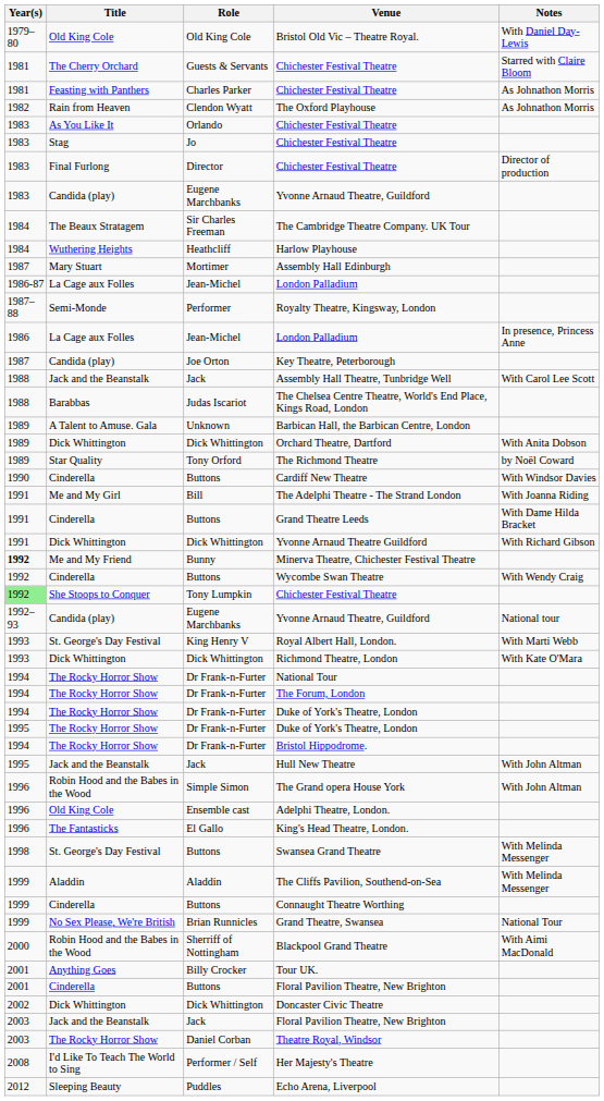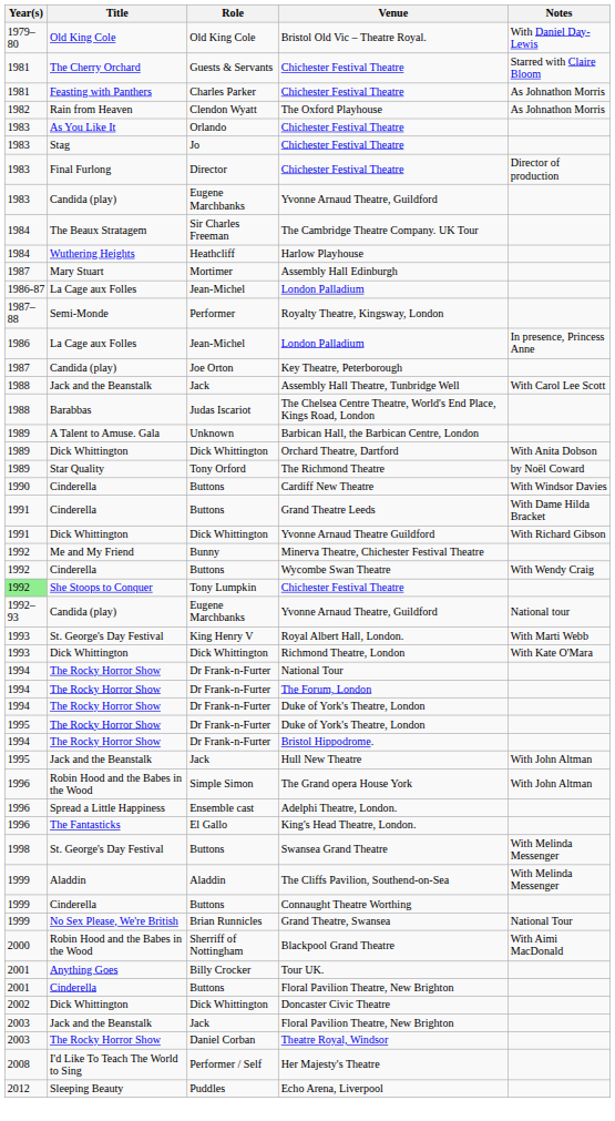 <table class="wikitable sortable">
 <tr>
 <th>Year(s)</th>
 <th>Title</th>
 <th>Role</th>
 <th>Venue</th>
 <th>Notes</th>
 </tr>
 <tr>
 <td>1979–80</td>
 <td><a href='#'>Old King Cole</a></td>
 <td>Old King Cole</td>
 <td>Bristol Old Vic – Theatre Royal.</td>
 <td>With <a href='#'>Daniel Day-Lewis</a></td>
 </tr>
 <tr>
 <td>1981</td>
 <td><a href='#'>The Cherry Orchard</a></td>
 <td>Guests & Servants</td>
 <td><a href='#'>Chichester Festival Theatre</a></td>
 <td>Starred with <a href='#'>Claire Bloom</a></td>
 </tr>
 <tr>
 <td>1981</td>
 <td><a href='#'>Feasting with Panthers</a></td>
 <td>Charles Parker</td>
 <td><a href='#'>Chichester Festival Theatre</a></td>
 <td>As Johnathon Morris</td>
 </tr>
 <tr>
 <td>1982</td>
 <td>Rain from Heaven</td>
 <td>Clendon Wyatt</td>
 <td>The Oxford Playhouse</td>
 <td>As Johnathon Morris</td>
 </tr>
 <tr>
 <td>1983</td>
 <td><a href='#'>As You Like It</a></td>
 <td>Orlando</td>
 <td><a href='#'>Chichester Festival Theatre</a></td>
 <td></td>
 </tr>
 <tr>
 <td>1983</td>
 <td>Stag</td>
 <td>Jo</td>
 <td><a href='#'>Chichester Festival Theatre</a></td>
 <td></td>
 </tr>
 <tr>
 <td>1983</td>
 <td>Final Furlong</td>
 <td>Director</td>
 <td><a href='#'>Chichester Festival Theatre</a></td>
 <td>Director of production</td>
 </tr>
 <tr>
 <td>1983</td>
 <td>Candida (play)</td>
 <td>Eugene Marchbanks</td>
 <td>Yvonne Arnaud Theatre, Guildford</td>
 <td></td>
 </tr>
 <tr>
 <td>1984</td>
 <td>The Beaux Stratagem</td>
 <td>Sir Charles Freeman</td>
 <td>The Cambridge Theatre Company. UK Tour</td>
 <td></td>
 </tr>
 <tr>
 <td>1984</td>
 <td><a href='#'>Wuthering Heights</a></td>
 <td>Heathcliff</td>
 <td>Harlow Playhouse</td>
 <td></td>
 </tr>
 <tr>
 <td>1987</td>
 <td>Mary Stuart</td>
 <td>Mortimer</td>
 <td>Assembly Hall Edinburgh</td>
 <td></td>
 </tr>
 <tr>
 <td>1986-87</td>
 <td>La Cage aux Folles</td>
 <td>Jean-Michel</td>
 <td><a href='#'>London Palladium</a></td>
 <td></td>
 </tr>
 <tr>
 <td>1987–88</td>
 <td>Semi-Monde</td>
 <td>Performer</td>
 <td>Royalty Theatre, Kingsway, London</td>
 <td></td>
 </tr>
 <tr>
 <td>1986</td>
 <td>La Cage aux Folles</td>
 <td>Jean-Michel</td>
 <td><a href='#'>London Palladium</a></td>
 <td>In presence, Princess Anne</td>
 </tr>
 <tr>
 <td>1987</td>
 <td>Candida (play)</td>
 <td>Joe Orton</td>
 <td>Key Theatre, Peterborough</td>
 <td></td>
 </tr>
 <tr>
 <td>1988</td>
 <td>Jack and the Beanstalk</td>
 <td>Jack</td>
 <td>Assembly Hall Theatre, Tunbridge Well</td>
 <td>With Carol Lee Scott</td>
 </tr>
 <tr>
 <td>1988</td>
 <td>Barabbas</td>
 <td>Judas Iscariot</td>
 <td>The Chelsea Centre Theatre, World's End Place, Kings Road, London</td>
 <td></td>
 </tr>
 <tr>
 <td>1989</td>
 <td>A Talent to Amuse. Gala</td>
 <td>Unknown</td>
 <td>Barbican Hall, the Barbican Centre, London</td>
 <td></td>
 </tr>
 <tr>
 <td>1989</td>
 <td>Dick Whittington</td>
 <td>Dick Whittington</td>
 <td>Orchard Theatre, Dartford</td>
 <td>With Anita Dobson</td>
 </tr>
 <tr>
 <td>1989</td>
 <td>Star Quality</td>
 <td>Tony Orford</td>
 <td>The Richmond Theatre</td>
 <td>by Noël Coward</td>
 </tr>
 <tr>
 <td>1990</td>
 <td>Cinderella</td>
 <td>Buttons</td>
 <td>Cardiff New Theatre</td>
 <td>With Windsor Davies</td>
 </tr>
 <tr>
 <td>1991</td>
-<td>Me and My Girl</td>
-<td>Bill</td>
-<td>The Adelphi Theatre - The Strand London</td>
-<td>With Joanna Riding</td>
-</tr>
-<tr>
-<td>1991</td>
 <td>Cinderella</td>
 <td>Buttons</td>
 <td>Grand Theatre Leeds</td>
 <td>With Dame Hilda Bracket</td>
 </tr>
 <tr>
 <td>1991</td>
 <td>Dick Whittington</td>
 <td>Dick Whittington</td>
 <td>Yvonne Arnaud Theatre Guildford</td>
 <td>With Richard Gibson</td>
 </tr>
 <tr>
-<td><strong>1992</strong></td>
+<td>1992</td>
 <td>Me and My Friend</td>
 <td>Bunny</td>
 <td>Minerva Theatre, Chichester Festival Theatre</td>
 <td></td>
 </tr>
 <tr>
 <td>1992</td>
 <td>Cinderella</td>
 <td>Buttons</td>
 <td>Wycombe Swan Theatre</td>
 <td>With Wendy Craig</td>
 </tr>
 <tr>
 <td style="background: lightgreen;">1992</td>
 <td><a href='#'>She Stoops to Conquer</a></td>
 <td>Tony Lumpkin</td>
 <td><a href='#'>Chichester Festival Theatre</a></td>
 <td></td>
 </tr>
 <tr>
 <td>1992–93</td>
 <td>Candida (play)</td>
 <td>Eugene Marchbanks</td>
 <td>Yvonne Arnaud Theatre, Guildford</td>
 <td>National tour</td>
 </tr>
 <tr>
 <td>1993</td>
 <td>St. George's Day Festival</td>
 <td>King Henry V </td>
 <td>Royal Albert Hall, London.</td>
 <td>With Marti Webb</td>
 </tr>
 <tr>
 <td>1993</td>
 <td>Dick Whittington</td>
 <td>Dick Whittington</td>
 <td>Richmond Theatre, London</td>
 <td>With Kate O'Mara</td>
 </tr>
 <tr>
 <td>1994</td>
 <td><a href='#'>The Rocky Horror Show</a></td>
 <td>Dr Frank-n-Furter</td>
 <td>National Tour</td>
 <td></td>
 </tr>
 <tr>
 <td>1994</td>
 <td><a href='#'>The Rocky Horror Show</a></td>
 <td>Dr Frank-n-Furter</td>
 <td><a href='#'>The Forum, London</a></td>
 <td></td>
 </tr>
 <tr>
 <td>1994</td>
 <td><a href='#'>The Rocky Horror Show</a></td>
 <td>Dr Frank-n-Furter</td>
 <td>Duke of York's Theatre, London</td>
 <td></td>
 </tr>
 <tr>
 <td>1995</td>
 <td><a href='#'>The Rocky Horror Show</a></td>
 <td>Dr Frank-n-Furter</td>
 <td>Duke of York's Theatre, London</td>
 <td></td>
 </tr>
 <tr>
 <td>1994</td>
 <td><a href='#'>The Rocky Horror Show</a></td>
 <td>Dr Frank-n-Furter</td>
 <td><a href='#'>Bristol Hippodrome</a>.</td>
 <td></td>
 </tr>
 <tr>
 <td>1995</td>
 <td>Jack and the Beanstalk</td>
 <td>Jack</td>
 <td>Hull New Theatre</td>
 <td>With John Altman</td>
 </tr>
 <tr>
 <td>1996</td>
 <td>Robin Hood and the Babes in the Wood</td>
 <td>Simple Simon</td>
 <td>The Grand opera House York</td>
 <td>With John Altman</td>
 </tr>
 <tr>
 <td>1996</td>
-<td><a href='#'>Old King Cole</a></td>
+<td>Spread a Little Happiness</td>
 <td>Ensemble cast</td>
 <td>Adelphi Theatre, London.</td>
 <td></td>
 </tr>
 <tr>
 <td>1996</td>
 <td><a href='#'>The Fantasticks</a></td>
 <td>El Gallo</td>
 <td>King's Head Theatre, London.</td>
 <td></td>
 </tr>
 <tr>
 <td>1998</td>
 <td>St. George's Day Festival</td>
 <td>Buttons</td>
 <td>Swansea Grand Theatre</td>
 <td>With Melinda Messenger</td>
 </tr>
 <tr>
 <td>1999</td>
 <td>Aladdin</td>
 <td>Aladdin</td>
 <td>The Cliffs Pavilion, Southend-on-Sea</td>
 <td>With Melinda Messenger</td>
 </tr>
 <tr>
 <td>1999</td>
 <td>Cinderella</td>
 <td>Buttons</td>
 <td>Connaught Theatre Worthing</td>
 <td></td>
 </tr>
 <tr>
 <td>1999</td>
 <td><a href='#'>No Sex Please, We're British</a></td>
 <td>Brian Runnicles</td>
 <td>Grand Theatre, Swansea</td>
 <td>National Tour</td>
 </tr>
 <tr>
 <td>2000</td>
 <td>Robin Hood and the Babes in the Wood</td>
 <td>Sherriff of Nottingham</td>
 <td>Blackpool Grand Theatre</td>
 <td>With Aimi MacDonald</td>
 </tr>
 <tr>
 <td>2001</td>
 <td><a href='#'>Anything Goes</a></td>
 <td>Billy Crocker</td>
 <td>Tour UK.</td>
 <td></td>
 </tr>
 <tr>
 <td>2001</td>
 <td><a href='#'>Cinderella</a></td>
 <td>Buttons</td>
 <td>Floral Pavilion Theatre, New Brighton</td>
 <td></td>
 </tr>
 <tr>
 <td>2002</td>
 <td>Dick Whittington</td>
 <td>Dick Whittington</td>
 <td>Doncaster Civic Theatre</td>
 <td></td>
 </tr>
 <tr>
 <td>2003</td>
 <td>Jack and the Beanstalk</td>
 <td>Jack</td>
 <td>Floral Pavilion Theatre, New Brighton</td>
 <td></td>
 </tr>
 <tr>
 <td>2003</td>
 <td><a href='#'>The Rocky Horror Show</a></td>
 <td>Daniel Corban</td>
 <td><a href='#'>Theatre Royal, Windsor</a></td>
 <td></td>
 </tr>
 <tr>
 <td>2008</td>
 <td>I'd Like To Teach The World to Sing</td>
 <td>Performer / Self</td>
 <td>Her Majesty's Theatre</td>
 <td></td>
 </tr>
 <tr>
 <td>2012</td>
 <td>Sleeping Beauty</td>
 <td>Puddles</td>
 <td>Echo Arena, Liverpool</td>
 <td></td>
 </tr>
 </table>
